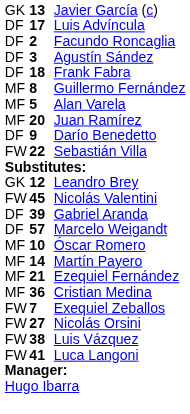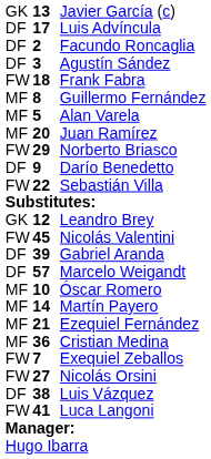 <table style="font-size:90%; margin:0.2em auto;" cellspacing="0" cellpadding="0">
 <tr>
 <th width="25"></th>
 <th width="25"></th>
 </tr>
 <tr>
 <td>GK</td>
 <td><strong>13</strong></td>
 <td> <a href='#'>Javier García</a> (<a href='#'>c</a>)</td>
 </tr>
 <tr>
 <td>DF</td>
 <td><strong>17</strong></td>
 <td> <a href='#'>Luis Advíncula</a></td>
 </tr>
 <tr>
 <td>DF</td>
 <td><strong>2</strong></td>
 <td> <a href='#'>Facundo Roncaglia</a></td>
 </tr>
 <tr>
 <td>DF</td>
 <td><strong>3</strong></td>
 <td> <a href='#'>Agustín Sández</a></td>
 </tr>
 <tr>
-<td>DF</td>
+<td>FW</td>
 <td><strong>18</strong></td>
 <td> <a href='#'>Frank Fabra</a></td>
 </tr>
 <tr>
 <td>MF</td>
 <td><strong>8</strong></td>
 <td> <a href='#'>Guillermo Fernández</a></td>
 </tr>
 <tr>
 <td>MF</td>
 <td><strong>5</strong></td>
 <td> <a href='#'>Alan Varela</a></td>
 </tr>
 <tr>
 <td>MF</td>
 <td><strong>20</strong></td>
 <td> <a href='#'>Juan Ramírez</a></td>
+<td></td>
+</tr>
+<tr>
+<td>FW</td>
+<td><strong>29</strong></td>
+<td> <a href='#'>Norberto Briasco</a></td>
 <td></td>
 </tr>
 <tr>
 <td>DF</td>
 <td><strong>9</strong></td>
 <td> <a href='#'>Darío Benedetto</a></td>
 <td></td>
 </tr>
 <tr>
 <td>FW</td>
 <td><strong>22</strong></td>
 <td> <a href='#'>Sebastián Villa</a></td>
 </tr>
 <tr>
 <td colspan=3><strong>Substitutes:</strong></td>
 </tr>
 <tr>
 <td>GK</td>
 <td><strong>12</strong></td>
 <td> <a href='#'>Leandro Brey</a></td>
 </tr>
 <tr>
 <td>FW</td>
 <td><strong>45</strong></td>
 <td> <a href='#'>Nicolás Valentini</a></td>
 </tr>
 <tr>
 <td>DF</td>
 <td><strong>39</strong></td>
 <td> <a href='#'>Gabriel Aranda</a></td>
 </tr>
 <tr>
 <td>DF</td>
 <td><strong>57</strong></td>
 <td> <a href='#'>Marcelo Weigandt</a></td>
 </tr>
 <tr>
 <td>MF</td>
 <td><strong>10</strong></td>
 <td> <a href='#'>Óscar Romero</a></td>
 </tr>
 <tr>
 <td>MF</td>
 <td><strong>14</strong></td>
 <td> <a href='#'>Martín Payero</a></td>
 </tr>
 <tr>
 <td>MF</td>
 <td><strong>21</strong></td>
 <td> <a href='#'>Ezequiel Fernández</a></td>
 <td></td>
 </tr>
 <tr>
 <td>MF</td>
 <td><strong>36</strong></td>
 <td> <a href='#'>Cristian Medina</a></td>
 </tr>
 <tr>
 <td>FW</td>
 <td><strong>7</strong></td>
 <td> <a href='#'>Exequiel Zeballos</a></td>
 </tr>
 <tr>
 <td>FW</td>
 <td><strong>27</strong></td>
 <td> <a href='#'>Nicolás Orsini</a></td>
 </tr>
 <tr>
-<td>FW</td>
+<td>DF</td>
 <td><strong>38</strong></td>
 <td> <a href='#'>Luis Vázquez</a></td>
 <td></td>
 </tr>
 <tr>
 <td>FW</td>
 <td><strong>41</strong></td>
 <td> <a href='#'>Luca Langoni</a></td>
 <td></td>
 </tr>
 <tr>
 <td colspan=3><strong>Manager:</strong></td>
 </tr>
 <tr>
 <td colspan="4"> <a href='#'>Hugo Ibarra</a></td>
 </tr>
 </table>
